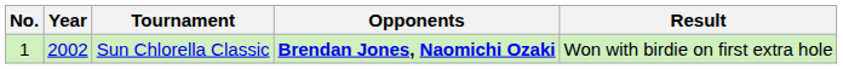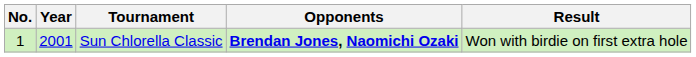 <table class="wikitable" style="font-size:95%;">
 <tr>
 <th>No.</th>
 <th>Year</th>
 <th>Tournament</th>
 <th>Opponents</th>
 <th>Result</th>
 </tr>
 <tr style="background:#D0F0C0;">
 <td align=center>1</td>
-<td><a href='#'>2002</a></td>
+<td><a href='#'>2001</a></td>
 <td><a href='#'>Sun Chlorella Classic</a></td>
 <td><strong> <a href='#'>Brendan Jones</a>,  <a href='#'>Naomichi Ozaki</a></strong></td>
 <td>Won with birdie on first extra hole</td>
 </tr>
 </table>
